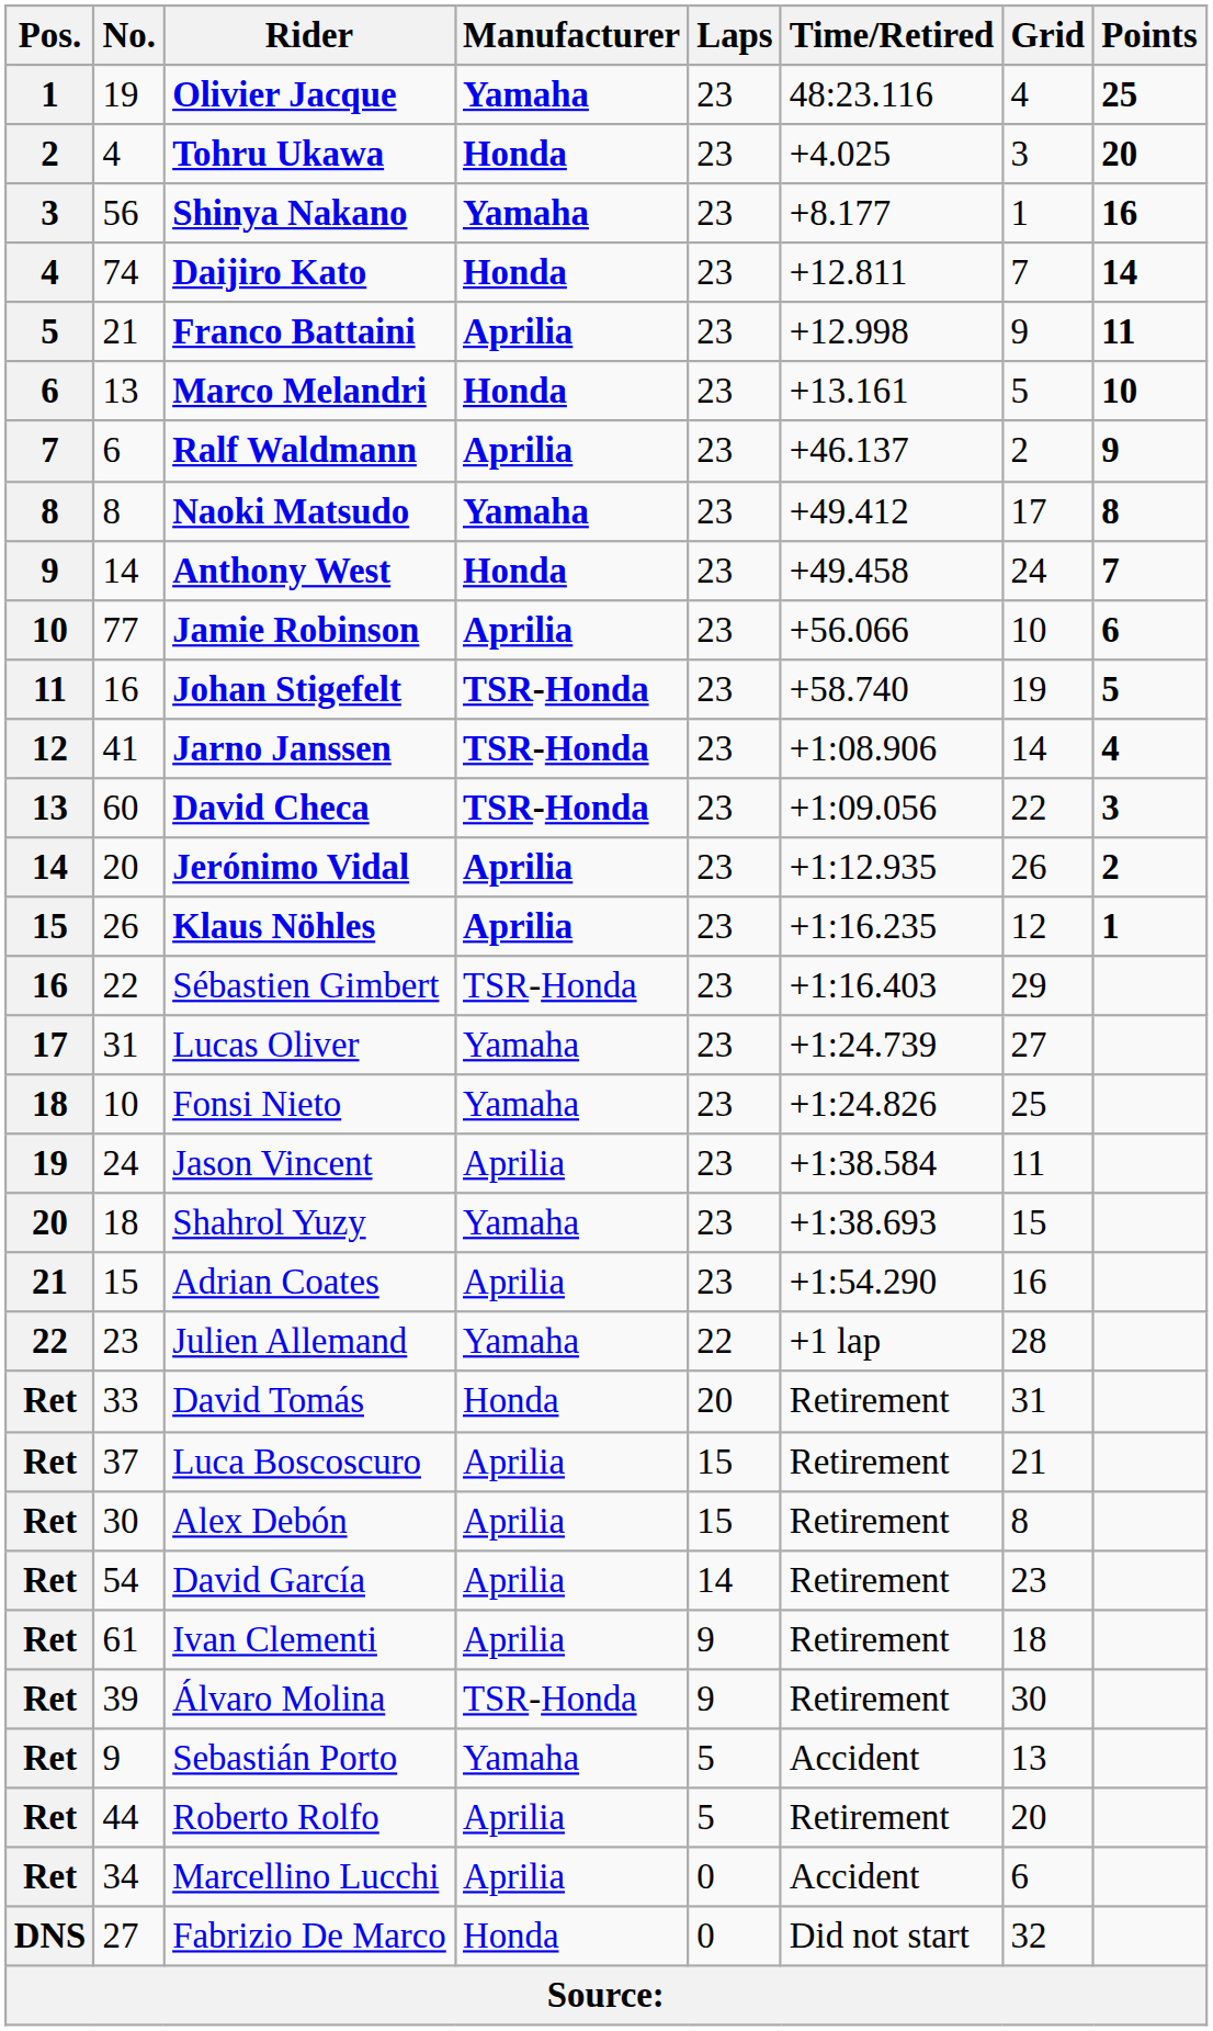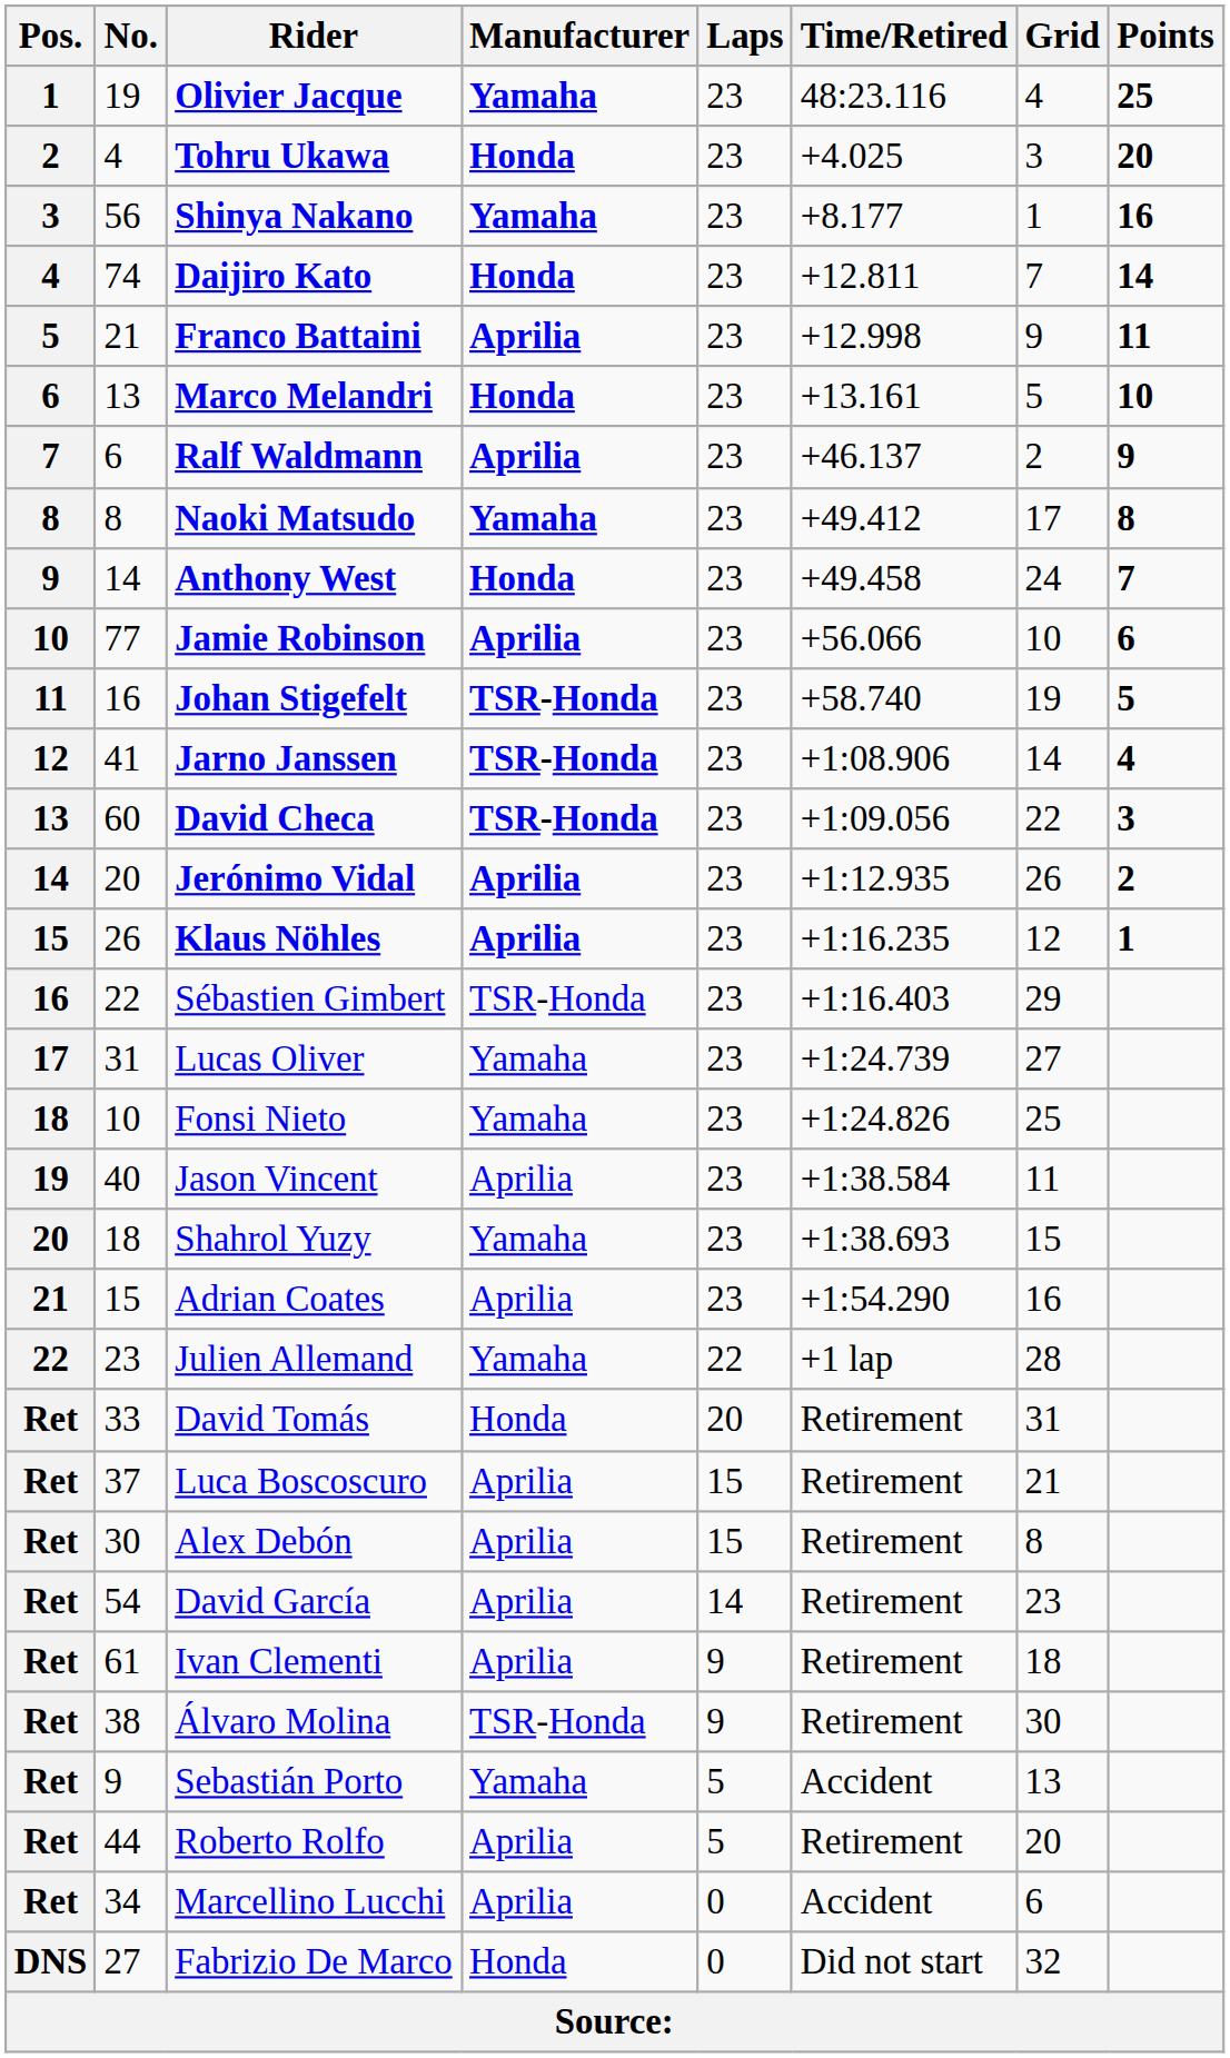 <table class="wikitable" style="font-size: 95%;">
 <tr>
 <th>Pos.</th>
 <th>No.</th>
 <th>Rider</th>
 <th>Manufacturer</th>
 <th>Laps</th>
 <th>Time/Retired</th>
 <th>Grid</th>
 <th>Points</th>
 </tr>
 <tr>
 <th>1</th>
 <td>19</td>
 <td> <strong><a href='#'>Olivier Jacque</a></strong></td>
 <td><strong><a href='#'>Yamaha</a></strong></td>
 <td>23</td>
 <td>48:23.116</td>
 <td>4</td>
 <td><strong>25</strong></td>
 </tr>
 <tr>
 <th>2</th>
 <td>4</td>
 <td> <strong><a href='#'>Tohru Ukawa</a></strong></td>
 <td><strong><a href='#'>Honda</a></strong></td>
 <td>23</td>
 <td>+4.025</td>
 <td>3</td>
 <td><strong>20</strong></td>
 </tr>
 <tr>
 <th>3</th>
 <td>56</td>
 <td> <strong><a href='#'>Shinya Nakano</a></strong></td>
 <td><strong><a href='#'>Yamaha</a></strong></td>
 <td>23</td>
 <td>+8.177</td>
 <td>1</td>
 <td><strong>16</strong></td>
 </tr>
 <tr>
 <th>4</th>
 <td>74</td>
 <td> <strong><a href='#'>Daijiro Kato</a></strong></td>
 <td><strong><a href='#'>Honda</a></strong></td>
 <td>23</td>
 <td>+12.811</td>
 <td>7</td>
 <td><strong>14</strong></td>
 </tr>
 <tr>
 <th>5</th>
 <td>21</td>
 <td> <strong><a href='#'>Franco Battaini</a></strong></td>
 <td><strong><a href='#'>Aprilia</a></strong></td>
 <td>23</td>
 <td>+12.998</td>
 <td>9</td>
 <td><strong>11</strong></td>
 </tr>
 <tr>
 <th>6</th>
 <td>13</td>
 <td> <strong><a href='#'>Marco Melandri</a></strong></td>
 <td><strong><a href='#'>Honda</a></strong></td>
 <td>23</td>
 <td>+13.161</td>
 <td>5</td>
 <td><strong>10</strong></td>
 </tr>
 <tr>
 <th>7</th>
 <td>6</td>
 <td> <strong><a href='#'>Ralf Waldmann</a></strong></td>
 <td><strong><a href='#'>Aprilia</a></strong></td>
 <td>23</td>
 <td>+46.137</td>
 <td>2</td>
 <td><strong>9</strong></td>
 </tr>
 <tr>
 <th>8</th>
 <td>8</td>
 <td> <strong><a href='#'>Naoki Matsudo</a></strong></td>
 <td><strong><a href='#'>Yamaha</a></strong></td>
 <td>23</td>
 <td>+49.412</td>
 <td>17</td>
 <td><strong>8</strong></td>
 </tr>
 <tr>
 <th>9</th>
 <td>14</td>
 <td> <strong><a href='#'>Anthony West</a></strong></td>
 <td><strong><a href='#'>Honda</a></strong></td>
 <td>23</td>
 <td>+49.458</td>
 <td>24</td>
 <td><strong>7</strong></td>
 </tr>
 <tr>
 <th>10</th>
 <td>77</td>
 <td> <strong><a href='#'>Jamie Robinson</a></strong></td>
 <td><strong><a href='#'>Aprilia</a></strong></td>
 <td>23</td>
 <td>+56.066</td>
 <td>10</td>
 <td><strong>6</strong></td>
 </tr>
 <tr>
 <th>11</th>
 <td>16</td>
 <td> <strong><a href='#'>Johan Stigefelt</a></strong></td>
 <td><strong><a href='#'>TSR</a>-<a href='#'>Honda</a></strong></td>
 <td>23</td>
 <td>+58.740</td>
 <td>19</td>
 <td><strong>5</strong></td>
 </tr>
 <tr>
 <th>12</th>
 <td>41</td>
 <td> <strong><a href='#'>Jarno Janssen</a></strong></td>
 <td><strong><a href='#'>TSR</a>-<a href='#'>Honda</a></strong></td>
 <td>23</td>
 <td>+1:08.906</td>
 <td>14</td>
 <td><strong>4</strong></td>
 </tr>
 <tr>
 <th>13</th>
 <td>60</td>
 <td> <strong><a href='#'>David Checa</a></strong></td>
 <td><strong><a href='#'>TSR</a>-<a href='#'>Honda</a></strong></td>
 <td>23</td>
 <td>+1:09.056</td>
 <td>22</td>
 <td><strong>3</strong></td>
 </tr>
 <tr>
 <th>14</th>
 <td>20</td>
 <td> <strong><a href='#'>Jerónimo Vidal</a></strong></td>
 <td><strong><a href='#'>Aprilia</a></strong></td>
 <td>23</td>
 <td>+1:12.935</td>
 <td>26</td>
 <td><strong>2</strong></td>
 </tr>
 <tr>
 <th>15</th>
 <td>26</td>
 <td> <strong><a href='#'>Klaus Nöhles</a></strong></td>
 <td><strong><a href='#'>Aprilia</a></strong></td>
 <td>23</td>
 <td>+1:16.235</td>
 <td>12</td>
 <td><strong>1</strong></td>
 </tr>
 <tr>
 <th>16</th>
 <td>22</td>
 <td> <a href='#'>Sébastien Gimbert</a></td>
 <td><a href='#'>TSR</a>-<a href='#'>Honda</a></td>
 <td>23</td>
 <td>+1:16.403</td>
 <td>29</td>
 <td></td>
 </tr>
 <tr>
 <th>17</th>
 <td>31</td>
 <td> <a href='#'>Lucas Oliver</a></td>
 <td><a href='#'>Yamaha</a></td>
 <td>23</td>
 <td>+1:24.739</td>
 <td>27</td>
 <td></td>
 </tr>
 <tr>
 <th>18</th>
 <td>10</td>
 <td> <a href='#'>Fonsi Nieto</a></td>
 <td><a href='#'>Yamaha</a></td>
 <td>23</td>
 <td>+1:24.826</td>
 <td>25</td>
 <td></td>
 </tr>
 <tr>
 <th>19</th>
-<td>24</td>
+<td>40</td>
 <td> <a href='#'>Jason Vincent</a></td>
 <td><a href='#'>Aprilia</a></td>
 <td>23</td>
 <td>+1:38.584</td>
 <td>11</td>
 <td></td>
 </tr>
 <tr>
 <th>20</th>
 <td>18</td>
 <td> <a href='#'>Shahrol Yuzy</a></td>
 <td><a href='#'>Yamaha</a></td>
 <td>23</td>
 <td>+1:38.693</td>
 <td>15</td>
 <td></td>
 </tr>
 <tr>
 <th>21</th>
 <td>15</td>
 <td> <a href='#'>Adrian Coates</a></td>
 <td><a href='#'>Aprilia</a></td>
 <td>23</td>
 <td>+1:54.290</td>
 <td>16</td>
 <td></td>
 </tr>
 <tr>
 <th>22</th>
 <td>23</td>
 <td> <a href='#'>Julien Allemand</a></td>
 <td><a href='#'>Yamaha</a></td>
 <td>22</td>
 <td>+1 lap</td>
 <td>28</td>
 <td></td>
 </tr>
 <tr>
 <th>Ret</th>
 <td>33</td>
 <td> <a href='#'>David Tomás</a></td>
 <td><a href='#'>Honda</a></td>
 <td>20</td>
 <td>Retirement</td>
 <td>31</td>
 <td></td>
 </tr>
 <tr>
 <th>Ret</th>
 <td>37</td>
 <td> <a href='#'>Luca Boscoscuro</a></td>
 <td><a href='#'>Aprilia</a></td>
 <td>15</td>
 <td>Retirement</td>
 <td>21</td>
 <td></td>
 </tr>
 <tr>
 <th>Ret</th>
 <td>30</td>
 <td> <a href='#'>Alex Debón</a></td>
 <td><a href='#'>Aprilia</a></td>
 <td>15</td>
 <td>Retirement</td>
 <td>8</td>
 <td></td>
 </tr>
 <tr>
 <th>Ret</th>
 <td>54</td>
 <td> <a href='#'>David García</a></td>
 <td><a href='#'>Aprilia</a></td>
 <td>14</td>
 <td>Retirement</td>
 <td>23</td>
 <td></td>
 </tr>
 <tr>
 <th>Ret</th>
 <td>61</td>
 <td> <a href='#'>Ivan Clementi</a></td>
 <td><a href='#'>Aprilia</a></td>
 <td>9</td>
 <td>Retirement</td>
 <td>18</td>
 <td></td>
 </tr>
 <tr>
 <th>Ret</th>
-<td>39</td>
+<td>38</td>
 <td> <a href='#'>Álvaro Molina</a></td>
 <td><a href='#'>TSR</a>-<a href='#'>Honda</a></td>
 <td>9</td>
 <td>Retirement</td>
 <td>30</td>
 <td></td>
 </tr>
 <tr>
 <th>Ret</th>
 <td>9</td>
 <td> <a href='#'>Sebastián Porto</a></td>
 <td><a href='#'>Yamaha</a></td>
 <td>5</td>
 <td>Accident</td>
 <td>13</td>
 <td></td>
 </tr>
 <tr>
 <th>Ret</th>
 <td>44</td>
 <td> <a href='#'>Roberto Rolfo</a></td>
 <td><a href='#'>Aprilia</a></td>
 <td>5</td>
 <td>Retirement</td>
 <td>20</td>
 <td></td>
 </tr>
 <tr>
 <th>Ret</th>
 <td>34</td>
 <td> <a href='#'>Marcellino Lucchi</a></td>
 <td><a href='#'>Aprilia</a></td>
 <td>0</td>
 <td>Accident</td>
 <td>6</td>
 <td></td>
 </tr>
 <tr>
 <th>DNS</th>
 <td>27</td>
 <td> <a href='#'>Fabrizio De Marco</a></td>
 <td><a href='#'>Honda</a></td>
 <td>0</td>
 <td>Did not start</td>
 <td>32</td>
 <td></td>
 </tr>
 <tr>
 <th colspan=8>Source: </th>
 </tr>
 </table>
